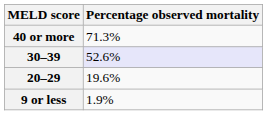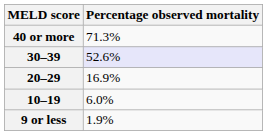 <table class="wikitable">
 <tr>
 <th>MELD score</th>
 <th>Percentage observed mortality</th>
 </tr>
 <tr>
 <th>40 or more</th>
 <td>71.3%</td>
 </tr>
 <tr>
 <th>30–39</th>
 <td style="background: lavender;">52.6%</td>
 </tr>
 <tr>
 <th>20–29</th>
-<td>19.6%</td>
+<td>16.9%</td>
+</tr>
+<tr>
+<th>10–19</th>
+<td>6.0%</td>
 </tr>
 <tr>
 <th>9 or less</th>
 <td>1.9%</td>
 </tr>
 </table>
